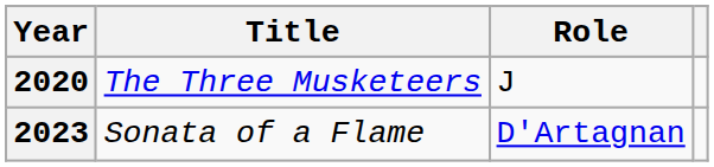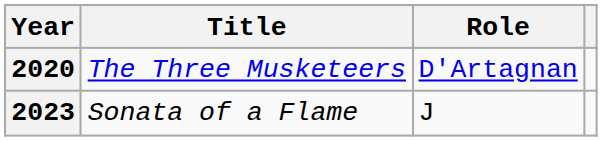 <table class="wikitable plainrowheaders">
 <tr>
 <th scope="col">Year</th>
 <th scope="col">Title</th>
 <th scope="col">Role</th>
 <th scope="col" class="unsortable"></th>
 </tr>
 <tr>
 <th scope="row">2020</th>
 <td><em><a href='#'>The Three Musketeers</a></em></td>
-<td>J</td>
+<td><a href='#'>D'Artagnan</a></td>
 <td style="text-align:center"></td>
 </tr>
 <tr>
 <th scope="row">2023</th>
 <td><em>Sonata of a Flame</em></td>
-<td><a href='#'>D'Artagnan</a></td>
+<td>J</td>
 <td style="text-align:center"></td>
 </tr>
 </table>
